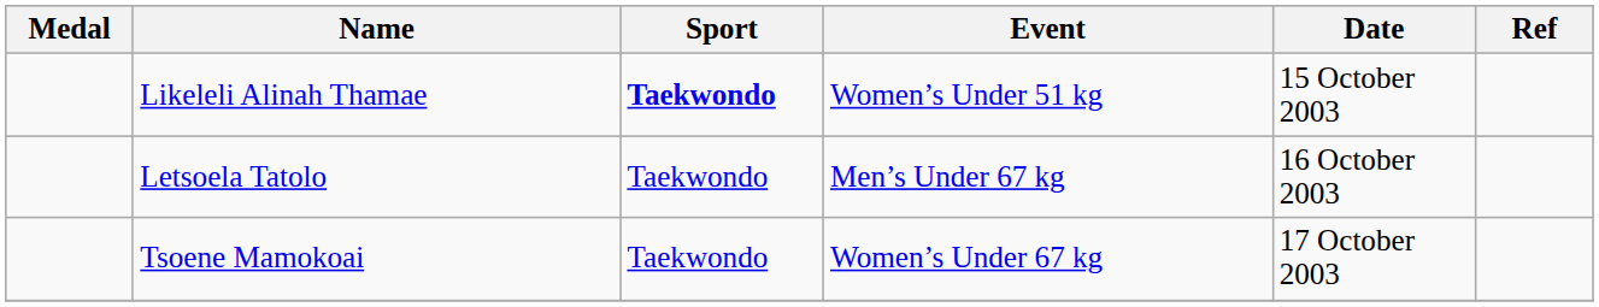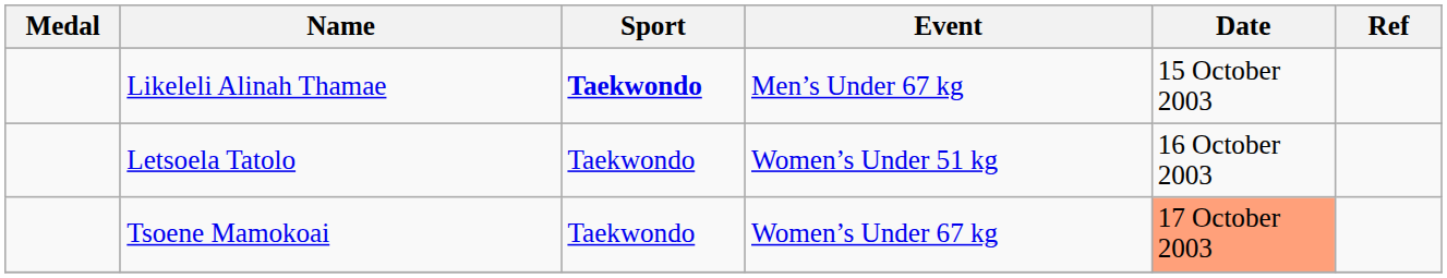 <table class="wikitable sortable" style="font-size:100%">
 <tr>
 <th width="60">Medal</th>
 <th width="250">Name</th>
 <th width="100">Sport</th>
 <th width="230">Event</th>
 <th width="100">Date</th>
 <th width="55">Ref</th>
 </tr>
 <tr>
 <td></td>
 <td><a href='#'>Likeleli Alinah Thamae</a></td>
 <td><strong><a href='#'>Taekwondo</a></strong></td>
-<td><a href='#'>Women’s Under 51 kg</a></td>
+<td><a href='#'>Men’s Under 67 kg</a></td>
 <td>15 October 2003</td>
 <td></td>
 </tr>
 <tr>
 <td></td>
 <td><a href='#'>Letsoela Tatolo</a></td>
 <td><a href='#'>Taekwondo</a></td>
-<td><a href='#'>Men’s Under 67 kg</a></td>
+<td><a href='#'>Women’s Under 51 kg</a></td>
 <td>16 October 2003</td>
 <td></td>
 </tr>
 <tr>
 <td></td>
 <td><a href='#'>Tsoene Mamokoai</a></td>
 <td><a href='#'>Taekwondo</a></td>
 <td><a href='#'>Women’s Under 67 kg</a></td>
-<td>17 October 2003</td>
+<td style="background: lightsalmon;">17 October 2003</td>
 <td></td>
 </tr>
 <tr>
 </tr>
 </table>
